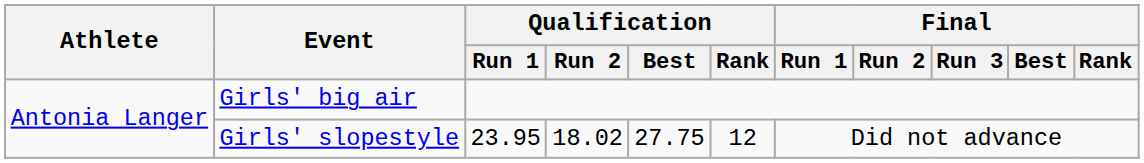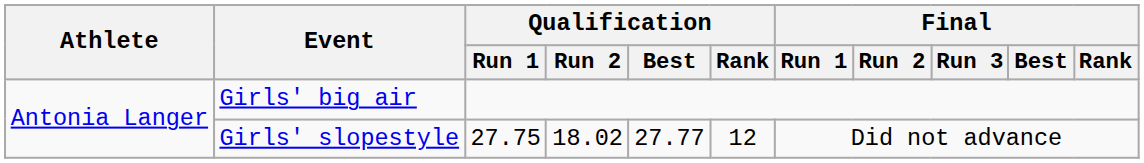 <table class="wikitable" style="font-size:90%">
 <tr>
 <th rowspan=2>Athlete</th>
 <th rowspan=2>Event</th>
 <th colspan=4>Qualification</th>
 <th colspan=5>Final</th>
 </tr>
 <tr style="font-size:95%">
 <th>Run 1</th>
 <th>Run 2</th>
 <th>Best</th>
 <th>Rank</th>
 <th>Run 1</th>
 <th>Run 2</th>
 <th>Run 3</th>
 <th>Best</th>
 <th>Rank</th>
 </tr>
 <tr align=center>
 <td align=left rowspan=2><a href='#'>Antonia Langer</a></td>
 <td align=left><a href='#'>Girls' big air</a></td>
 <td colspan=9></td>
 </tr>
 <tr align=center>
 <td align=left><a href='#'>Girls' slopestyle</a></td>
-<td>23.95</td>
+<td>27.75</td>
 <td>18.02</td>
-<td>27.75</td>
+<td>27.77</td>
 <td>12</td>
 <td colspan=5>Did not advance</td>
 </tr>
 </table>
